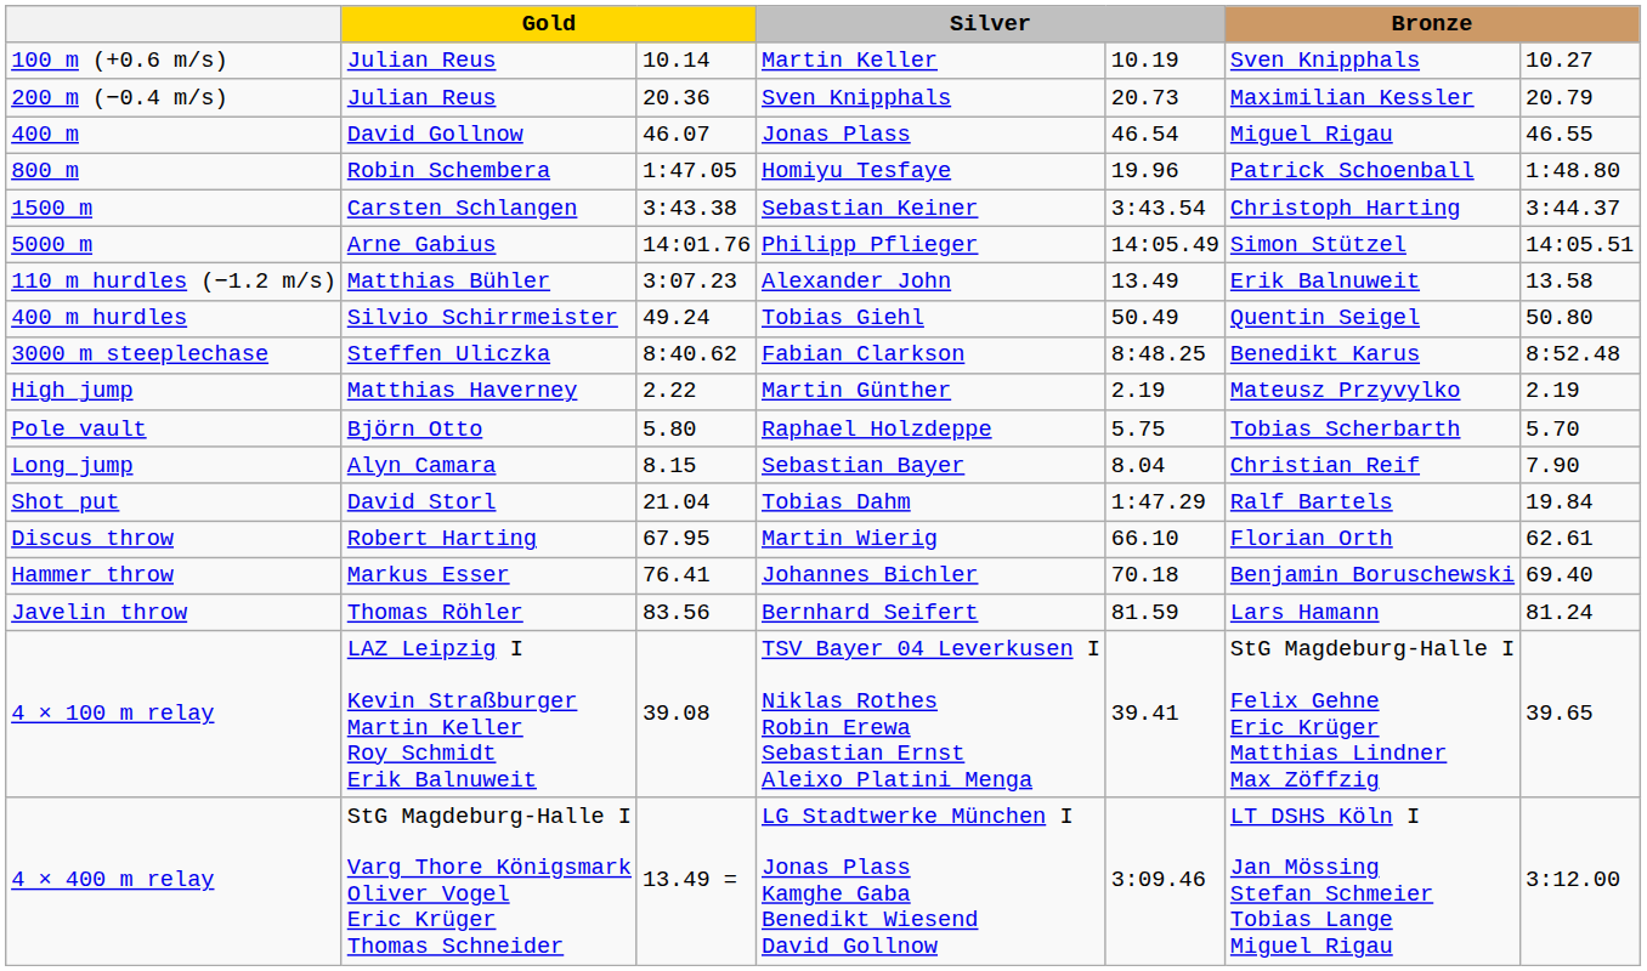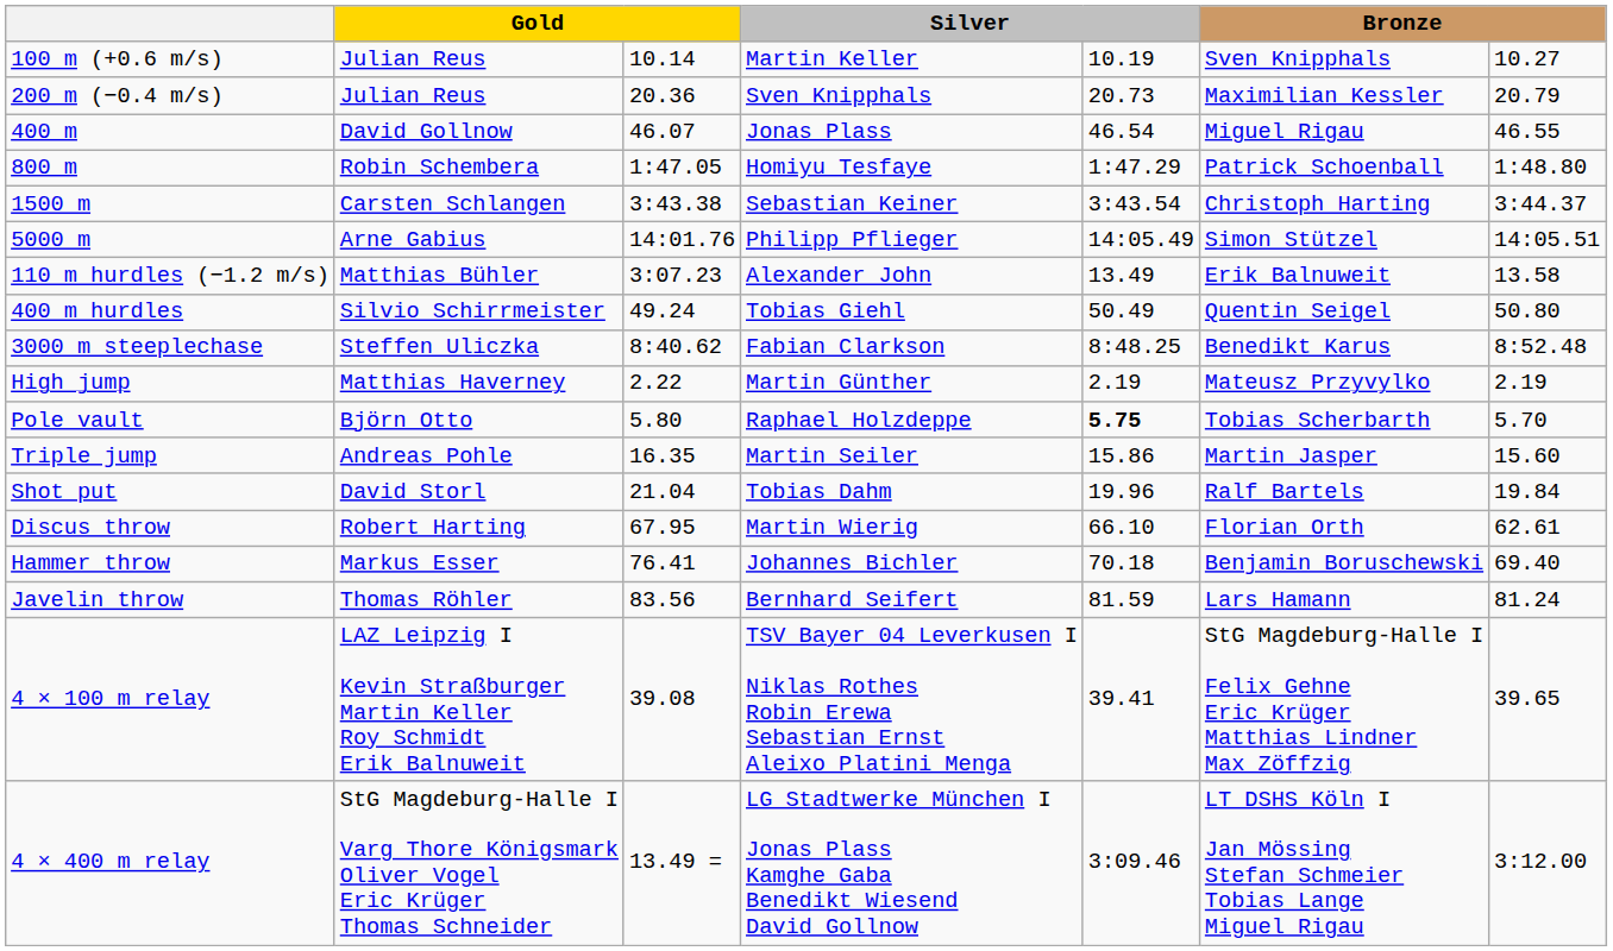 <table class="wikitable">
 <tr>
 <th></th>
 <th style="background:gold;" colspan=2>Gold</th>
 <th style="background:silver;" colspan=2>Silver</th>
 <th style="background:#cc9966;" colspan=2>Bronze</th>
 </tr>
 <tr>
 <td><a href='#'>100 m</a> (+0.6 m/s)</td>
 <td><a href='#'>Julian Reus</a></td>
 <td>10.14 </td>
 <td><a href='#'>Martin Keller</a></td>
 <td>10.19 </td>
 <td><a href='#'>Sven Knipphals</a></td>
 <td>10.27 </td>
 </tr>
 <tr>
 <td><a href='#'>200 m</a> (−0.4 m/s)</td>
 <td><a href='#'>Julian Reus</a></td>
 <td>20.36 </td>
 <td><a href='#'>Sven Knipphals</a></td>
 <td>20.73 </td>
 <td><a href='#'>Maximilian Kessler</a></td>
 <td>20.79 </td>
 </tr>
 <tr>
 <td><a href='#'>400 m</a></td>
 <td><a href='#'>David Gollnow</a></td>
 <td>46.07</td>
 <td><a href='#'>Jonas Plass</a></td>
 <td>46.54</td>
 <td><a href='#'>Miguel Rigau</a></td>
 <td>46.55</td>
 </tr>
 <tr>
 <td><a href='#'>800 m</a></td>
 <td><a href='#'>Robin Schembera</a></td>
 <td>1:47.05</td>
 <td><a href='#'>Homiyu Tesfaye</a></td>
-<td>19.96 </td>
+<td>1:47.29</td>
 <td><a href='#'>Patrick Schoenball</a></td>
 <td>1:48.80</td>
 </tr>
 <tr>
 <td><a href='#'>1500 m</a></td>
 <td><a href='#'>Carsten Schlangen</a></td>
 <td>3:43.38</td>
 <td><a href='#'>Sebastian Keiner</a></td>
 <td>3:43.54</td>
 <td><a href='#'>Christoph Harting</a></td>
 <td>3:44.37</td>
 </tr>
 <tr>
 <td><a href='#'>5000 m</a></td>
 <td><a href='#'>Arne Gabius</a></td>
 <td>14:01.76</td>
 <td><a href='#'>Philipp Pflieger</a></td>
 <td>14:05.49</td>
 <td><a href='#'>Simon Stützel</a></td>
 <td>14:05.51</td>
 </tr>
 <tr>
 <td><a href='#'>110 m hurdles</a> (−1.2 m/s)</td>
 <td><a href='#'>Matthias Bühler</a></td>
 <td>3:07.23 </td>
 <td><a href='#'>Alexander John</a></td>
 <td>13.49 </td>
 <td><a href='#'>Erik Balnuweit</a></td>
 <td>13.58</td>
 </tr>
 <tr>
 <td><a href='#'>400 m hurdles</a></td>
 <td><a href='#'>Silvio Schirrmeister</a></td>
 <td>49.24</td>
 <td><a href='#'>Tobias Giehl</a></td>
 <td>50.49 </td>
 <td><a href='#'>Quentin Seigel</a></td>
 <td>50.80 </td>
 </tr>
 <tr>
 <td><a href='#'>3000 m steeplechase</a></td>
 <td><a href='#'>Steffen Uliczka</a></td>
 <td>8:40.62</td>
 <td><a href='#'>Fabian Clarkson</a></td>
 <td>8:48.25</td>
 <td><a href='#'>Benedikt Karus</a></td>
 <td>8:52.48</td>
 </tr>
 <tr>
 <td><a href='#'>High jump</a></td>
 <td><a href='#'>Matthias Haverney</a></td>
 <td>2.22 </td>
 <td><a href='#'>Martin Günther</a></td>
 <td>2.19</td>
 <td><a href='#'>Mateusz Przyvylko</a></td>
 <td>2.19</td>
 </tr>
 <tr>
 <td><a href='#'>Pole vault</a></td>
 <td><a href='#'>Björn Otto</a></td>
 <td>5.80</td>
 <td><a href='#'>Raphael Holzdeppe</a></td>
-<td>5.75</td>
+<td><strong>5.75</strong></td>
 <td><a href='#'>Tobias Scherbarth</a></td>
 <td>5.70 </td>
 </tr>
 <tr>
-<td><a href='#'>Long jump</a></td>
-<td><a href='#'>Alyn Camara</a></td>
-<td>8.15</td>
-<td><a href='#'>Sebastian Bayer</a></td>
-<td>8.04 </td>
-<td><a href='#'>Christian Reif</a></td>
-<td>7.90</td>
+<td><a href='#'>Triple jump</a></td>
+<td><a href='#'>Andreas Pohle</a></td>
+<td>16.35 </td>
+<td><a href='#'>Martin Seiler</a></td>
+<td>15.86</td>
+<td><a href='#'>Martin Jasper</a></td>
+<td>15.60 </td>
 </tr>
 <tr>
 <td><a href='#'>Shot put</a></td>
 <td><a href='#'>David Storl</a></td>
 <td>21.04 </td>
 <td><a href='#'>Tobias Dahm</a></td>
-<td>1:47.29</td>
+<td>19.96 </td>
 <td><a href='#'>Ralf Bartels</a></td>
 <td>19.84</td>
 </tr>
 <tr>
 <td><a href='#'>Discus throw</a></td>
 <td><a href='#'>Robert Harting</a></td>
 <td>67.95</td>
 <td><a href='#'>Martin Wierig</a></td>
 <td>66.10</td>
 <td><a href='#'>Florian Orth</a></td>
 <td>62.61</td>
 </tr>
 <tr>
 <td><a href='#'>Hammer throw</a></td>
 <td><a href='#'>Markus Esser</a></td>
 <td>76.41</td>
 <td><a href='#'>Johannes Bichler</a></td>
 <td>70.18 </td>
 <td><a href='#'>Benjamin Boruschewski</a></td>
 <td>69.40 </td>
 </tr>
 <tr>
 <td><a href='#'>Javelin throw</a></td>
 <td><a href='#'>Thomas Röhler</a></td>
 <td>83.56</td>
 <td><a href='#'>Bernhard Seifert</a></td>
 <td>81.59 </td>
 <td><a href='#'>Lars Hamann</a></td>
 <td>81.24 </td>
 </tr>
 <tr>
 <td><a href='#'>4 × 100 m relay</a></td>
 <td><a href='#'>LAZ Leipzig</a> I <br><br><a href='#'>Kevin Straßburger</a> <br> <a href='#'>Martin Keller</a> <br> <a href='#'>Roy Schmidt</a> <br> <a href='#'>Erik Balnuweit</a></td>
 <td>39.08 </td>
 <td><a href='#'>TSV Bayer 04 Leverkusen</a> I <br><br><a href='#'>Niklas Rothes</a> <br> <a href='#'>Robin Erewa</a> <br> <a href='#'>Sebastian Ernst</a> <br> <a href='#'>Aleixo Platini Menga</a></td>
 <td>39.41 </td>
 <td>StG Magdeburg-Halle I <br><br><a href='#'>Felix Gehne</a> <br> <a href='#'>Eric Krüger</a> <br> <a href='#'>Matthias Lindner</a> <br> <a href='#'>Max Zöffzig</a></td>
 <td>39.65 </td>
 </tr>
 <tr>
 <td><a href='#'>4 × 400 m relay</a></td>
 <td>StG Magdeburg-Halle I <br><br><a href='#'>Varg Thore Königsmark</a> <br> <a href='#'>Oliver Vogel</a> <br> <a href='#'>Eric Krüger</a> <br> <a href='#'>Thomas Schneider</a></td>
 <td>13.49 =</td>
 <td><a href='#'>LG Stadtwerke München</a> I <br><br><a href='#'>Jonas Plass</a> <br> <a href='#'>Kamghe Gaba</a> <br> <a href='#'>Benedikt Wiesend</a> <br> <a href='#'>David Gollnow</a></td>
 <td>3:09.46</td>
 <td><a href='#'>LT DSHS Köln</a> I <br><br><a href='#'>Jan Mössing</a> <br> <a href='#'>Stefan Schmeier</a> <br> <a href='#'>Tobias Lange</a> <br> <a href='#'>Miguel Rigau</a></td>
 <td>3:12.00 </td>
 </tr>
 </table>
